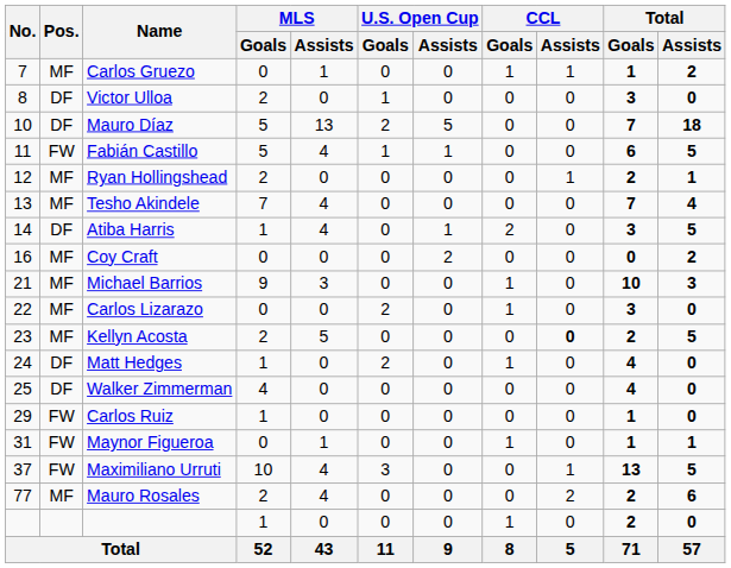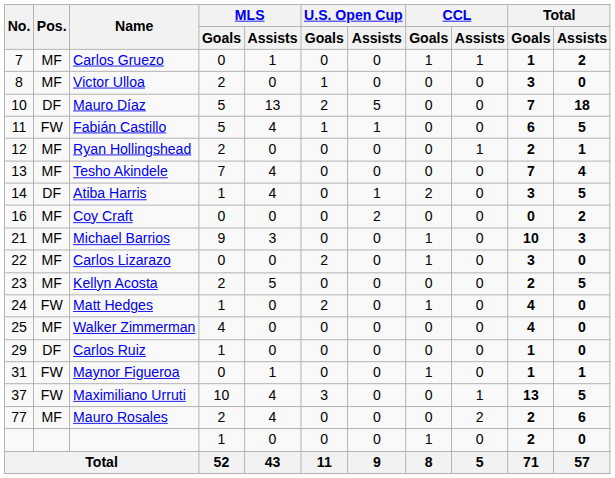 <table class="wikitable sortable" style="text-align: center;">
 <tr>
 <th rowspan="2">No.</th>
 <th rowspan="2">Pos.</th>
 <th rowspan="2">Name</th>
 <th colspan="2"><a href='#'>MLS</a></th>
 <th colspan="2"><a href='#'>U.S. Open Cup</a></th>
 <th colspan="2"><a href='#'>CCL</a></th>
 <th colspan="2"><strong>Total</strong></th>
 </tr>
 <tr>
 <th>Goals</th>
 <th>Assists</th>
 <th>Goals</th>
 <th>Assists</th>
 <th>Goals</th>
 <th>Assists</th>
 <th>Goals</th>
 <th>Assists</th>
 </tr>
 <tr>
 <td>7</td>
 <td>MF</td>
 <td align=left> <a href='#'>Carlos Gruezo</a></td>
 <td>0</td>
 <td>1</td>
 <td>0</td>
 <td>0</td>
 <td>1</td>
 <td>1</td>
 <td><strong>1</strong></td>
 <td><strong>2</strong></td>
 </tr>
 <tr>
 <td>8</td>
-<td>DF</td>
+<td>MF</td>
 <td align=left> <a href='#'>Victor Ulloa</a></td>
 <td>2</td>
 <td>0</td>
 <td>1</td>
 <td>0</td>
 <td>0</td>
 <td>0</td>
 <td><strong>3</strong></td>
 <td><strong>0</strong></td>
 </tr>
 <tr>
 <td>10</td>
 <td>DF</td>
 <td align=left> <a href='#'>Mauro Díaz</a></td>
 <td>5</td>
 <td>13</td>
 <td>2</td>
 <td>5</td>
 <td>0</td>
 <td>0</td>
 <td><strong>7</strong></td>
 <td><strong>18</strong></td>
 </tr>
 <tr>
 <td>11</td>
 <td>FW</td>
 <td align=left> <a href='#'>Fabián Castillo</a></td>
 <td>5</td>
 <td>4</td>
 <td>1</td>
 <td>1</td>
 <td>0</td>
 <td>0</td>
 <td><strong>6</strong></td>
 <td><strong>5</strong></td>
 </tr>
 <tr>
 <td>12</td>
 <td>MF</td>
 <td align=left> <a href='#'>Ryan Hollingshead</a></td>
 <td>2</td>
 <td>0</td>
 <td>0</td>
 <td>0</td>
 <td>0</td>
 <td>1</td>
 <td><strong>2</strong></td>
 <td><strong>1</strong></td>
 </tr>
 <tr>
 <td>13</td>
 <td>MF</td>
 <td align=left> <a href='#'>Tesho Akindele</a></td>
 <td>7</td>
 <td>4</td>
 <td>0</td>
 <td>0</td>
 <td>0</td>
 <td>0</td>
 <td><strong>7</strong></td>
 <td><strong>4</strong></td>
 </tr>
 <tr>
 <td>14</td>
 <td>DF</td>
 <td align=left> <a href='#'>Atiba Harris</a></td>
 <td>1</td>
 <td>4</td>
 <td>0</td>
 <td>1</td>
 <td>2</td>
 <td>0</td>
 <td><strong>3</strong></td>
 <td><strong>5</strong></td>
 </tr>
 <tr>
 <td>16</td>
 <td>MF</td>
 <td align=left> <a href='#'>Coy Craft</a></td>
 <td>0</td>
 <td>0</td>
 <td>0</td>
 <td>2</td>
 <td>0</td>
 <td>0</td>
 <td><strong>0</strong></td>
 <td><strong>2</strong></td>
 </tr>
 <tr>
 <td>21</td>
 <td>MF</td>
 <td align=left> <a href='#'>Michael Barrios</a></td>
 <td>9</td>
 <td>3</td>
 <td>0</td>
 <td>0</td>
 <td>1</td>
 <td>0</td>
 <td><strong>10</strong></td>
 <td><strong>3</strong></td>
 </tr>
 <tr>
 <td>22</td>
 <td>MF</td>
 <td align=left> <a href='#'>Carlos Lizarazo</a></td>
 <td>0</td>
 <td>0</td>
 <td>2</td>
 <td>0</td>
 <td>1</td>
 <td>0</td>
 <td><strong>3</strong></td>
 <td><strong>0</strong></td>
 </tr>
 <tr>
 <td>23</td>
 <td>MF</td>
 <td align=left> <a href='#'>Kellyn Acosta</a></td>
 <td>2</td>
 <td>5</td>
 <td>0</td>
 <td>0</td>
 <td>0</td>
-<td><strong>0</strong></td>
+<td>0</td>
 <td><strong>2</strong></td>
 <td><strong>5</strong></td>
 </tr>
 <tr>
 <td>24</td>
-<td>DF</td>
+<td>FW</td>
 <td align=left> <a href='#'>Matt Hedges</a></td>
 <td>1</td>
 <td>0</td>
 <td>2</td>
 <td>0</td>
 <td>1</td>
 <td>0</td>
 <td><strong>4</strong></td>
 <td><strong>0</strong></td>
 </tr>
 <tr>
 <td>25</td>
-<td>DF</td>
+<td>MF</td>
 <td align=left> <a href='#'>Walker Zimmerman</a></td>
 <td>4</td>
 <td>0</td>
 <td>0</td>
 <td>0</td>
 <td>0</td>
 <td>0</td>
 <td><strong>4</strong></td>
 <td><strong>0</strong></td>
 </tr>
 <tr>
 <td>29</td>
-<td>FW</td>
+<td>DF</td>
 <td align=left> <a href='#'>Carlos Ruiz</a></td>
 <td>1</td>
 <td>0</td>
 <td>0</td>
 <td>0</td>
 <td>0</td>
 <td>0</td>
 <td><strong>1</strong></td>
 <td><strong>0</strong></td>
 </tr>
 <tr>
 <td>31</td>
 <td>FW</td>
 <td align=left> <a href='#'>Maynor Figueroa</a></td>
 <td>0</td>
 <td>1</td>
 <td>0</td>
 <td>0</td>
 <td>1</td>
 <td>0</td>
 <td><strong>1</strong></td>
 <td><strong>1</strong></td>
 </tr>
 <tr>
 <td>37</td>
 <td>FW</td>
 <td align=left> <a href='#'>Maximiliano Urruti</a></td>
 <td>10</td>
 <td>4</td>
 <td>3</td>
 <td>0</td>
 <td>0</td>
 <td>1</td>
 <td><strong>13</strong></td>
 <td><strong>5</strong></td>
 </tr>
 <tr>
 <td>77</td>
 <td>MF</td>
 <td align=left> <a href='#'>Mauro Rosales</a></td>
 <td>2</td>
 <td>4</td>
 <td>0</td>
 <td>0</td>
 <td>0</td>
 <td>2</td>
 <td><strong>2</strong></td>
 <td><strong>6</strong></td>
 </tr>
 <tr>
 <td></td>
 <td></td>
 <td></td>
 <td>1</td>
 <td>0</td>
 <td>0</td>
 <td>0</td>
 <td>1</td>
 <td>0</td>
 <td><strong>2</strong></td>
 <td><strong>0</strong></td>
 </tr>
 <tr>
 <th colspan=3>Total</th>
 <th>52</th>
 <th>43</th>
 <th>11</th>
 <th>9</th>
 <th>8</th>
 <th>5</th>
 <th>71</th>
 <th>57</th>
 </tr>
 </table>
